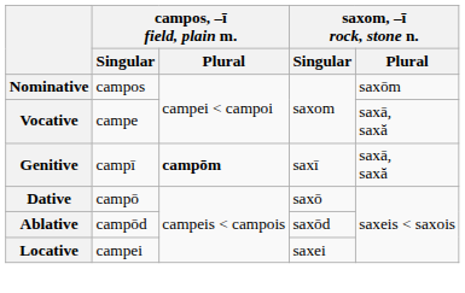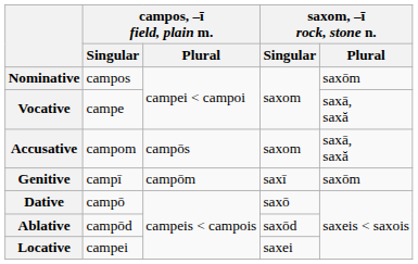 <table class="wikitable" clear="left" style="margin:1em">
 <tr>
 <th rowspan="2"></th>
 <th colspan="2">campos, –ī <br> <em>field, plain</em> m.</th>
 <th colspan="2">saxom, –ī <br> <em>rock, stone</em> n.</th>
 </tr>
 <tr>
 <th>Singular</th>
 <th>Plural</th>
 <th>Singular</th>
 <th>Plural</th>
 </tr>
 <tr>
 <th>Nominative</th>
 <td>campos</td>
 <td rowspan="2">campei < campoi</td>
 <td rowspan="2">saxom</td>
 <td>saxōm</td>
 </tr>
 <tr>
 <th>Vocative</th>
 <td>campe</td>
 <td>saxā,<br>saxă</td>
 </tr>
 <tr>
+<th>Accusative</th>
+<td>campom</td>
+<td>campōs</td>
+<td>saxom</td>
+<td>saxā,<br>saxă</td>
+</tr>
+<tr>
 <th>Genitive</th>
 <td>campī</td>
-<td><strong>campōm</strong></td>
+<td>campōm</td>
 <td>saxī</td>
-<td>saxā,<br>saxă</td>
+<td>saxōm</td>
 </tr>
 <tr>
 <th>Dative</th>
 <td>campō</td>
 <td rowspan="3">campeis < campois</td>
 <td>saxō</td>
 <td rowspan="3">saxeis < saxois</td>
 </tr>
 <tr>
 <th>Ablative</th>
 <td>campōd</td>
 <td>saxōd</td>
 </tr>
 <tr>
 <th>Locative</th>
 <td>campei</td>
 <td>saxei</td>
 </tr>
 </table>
